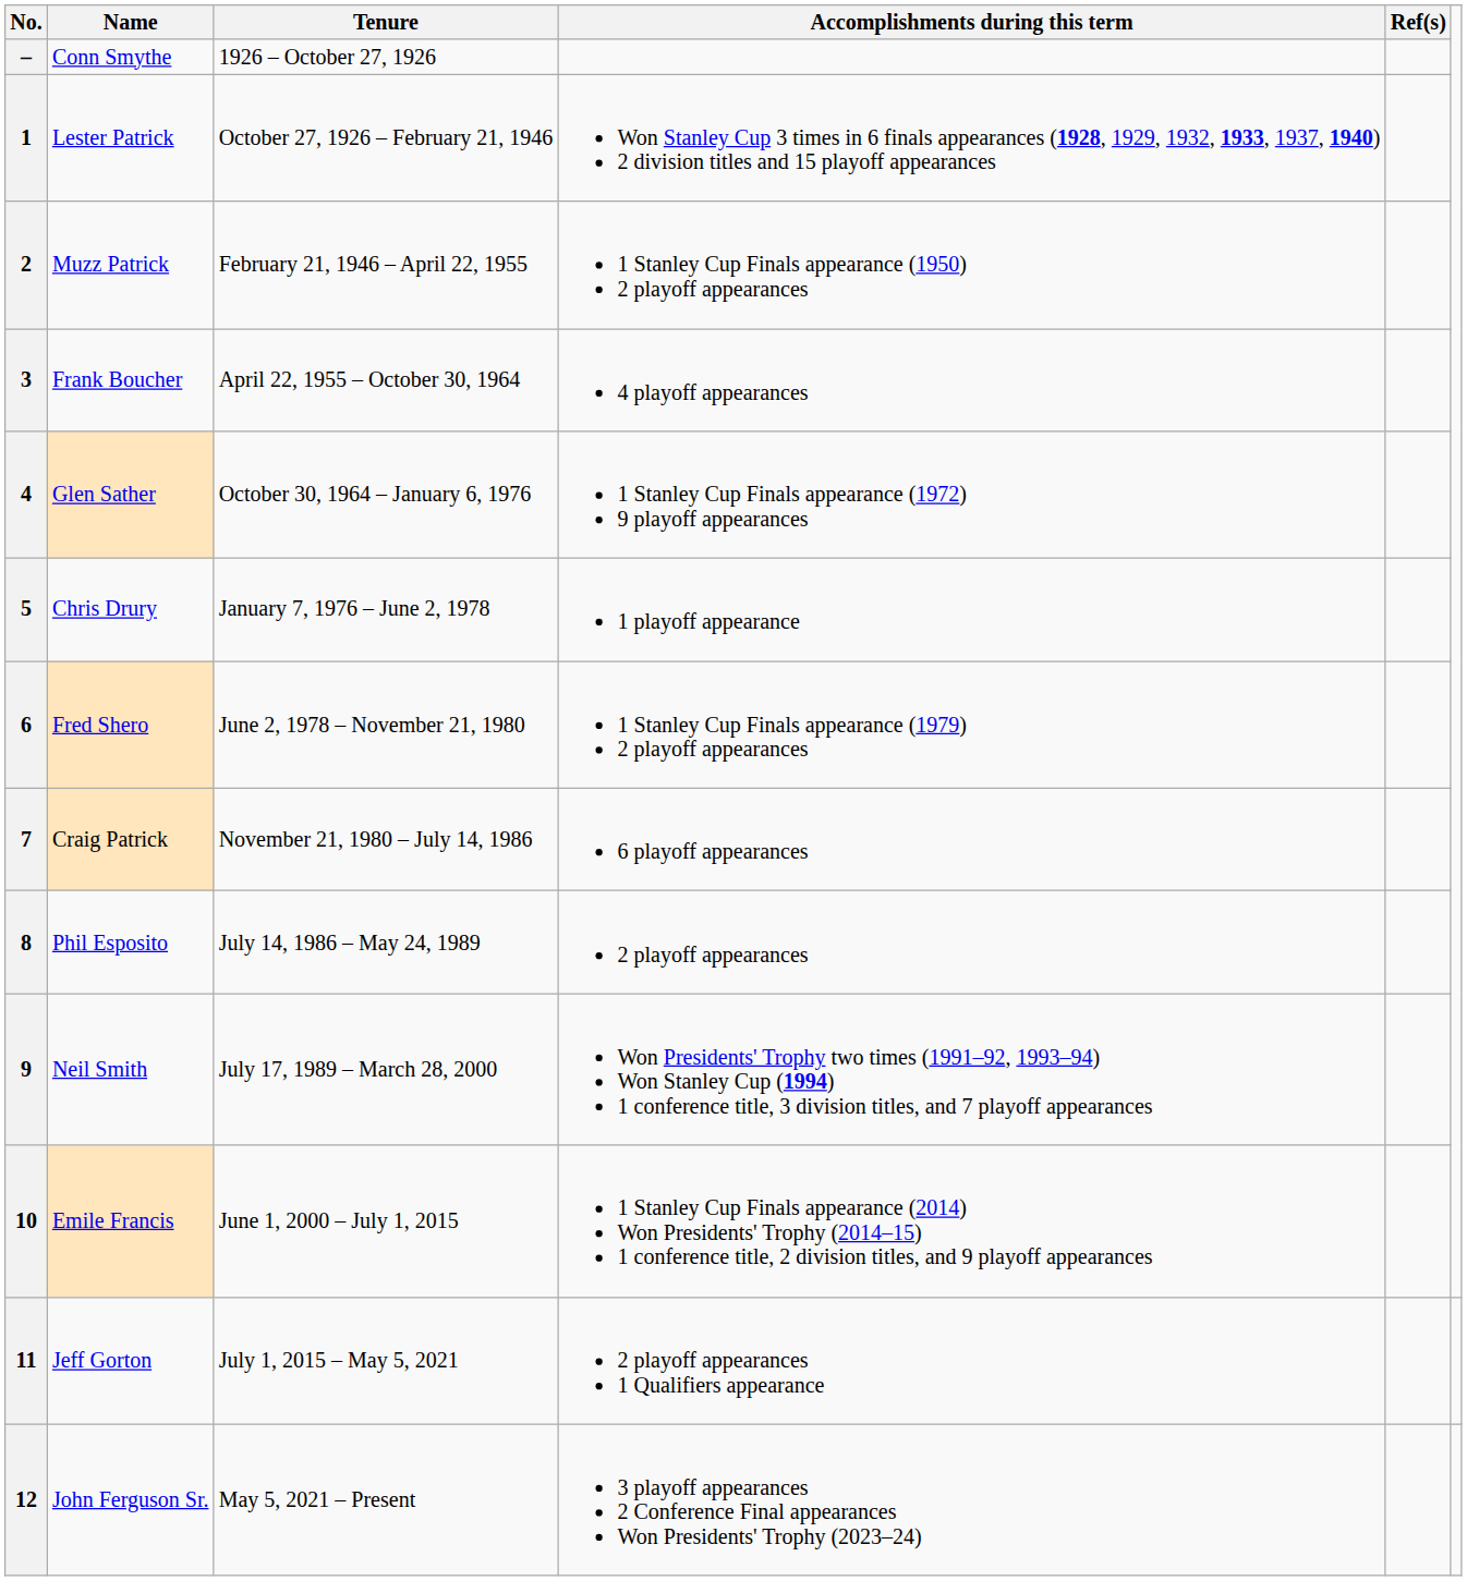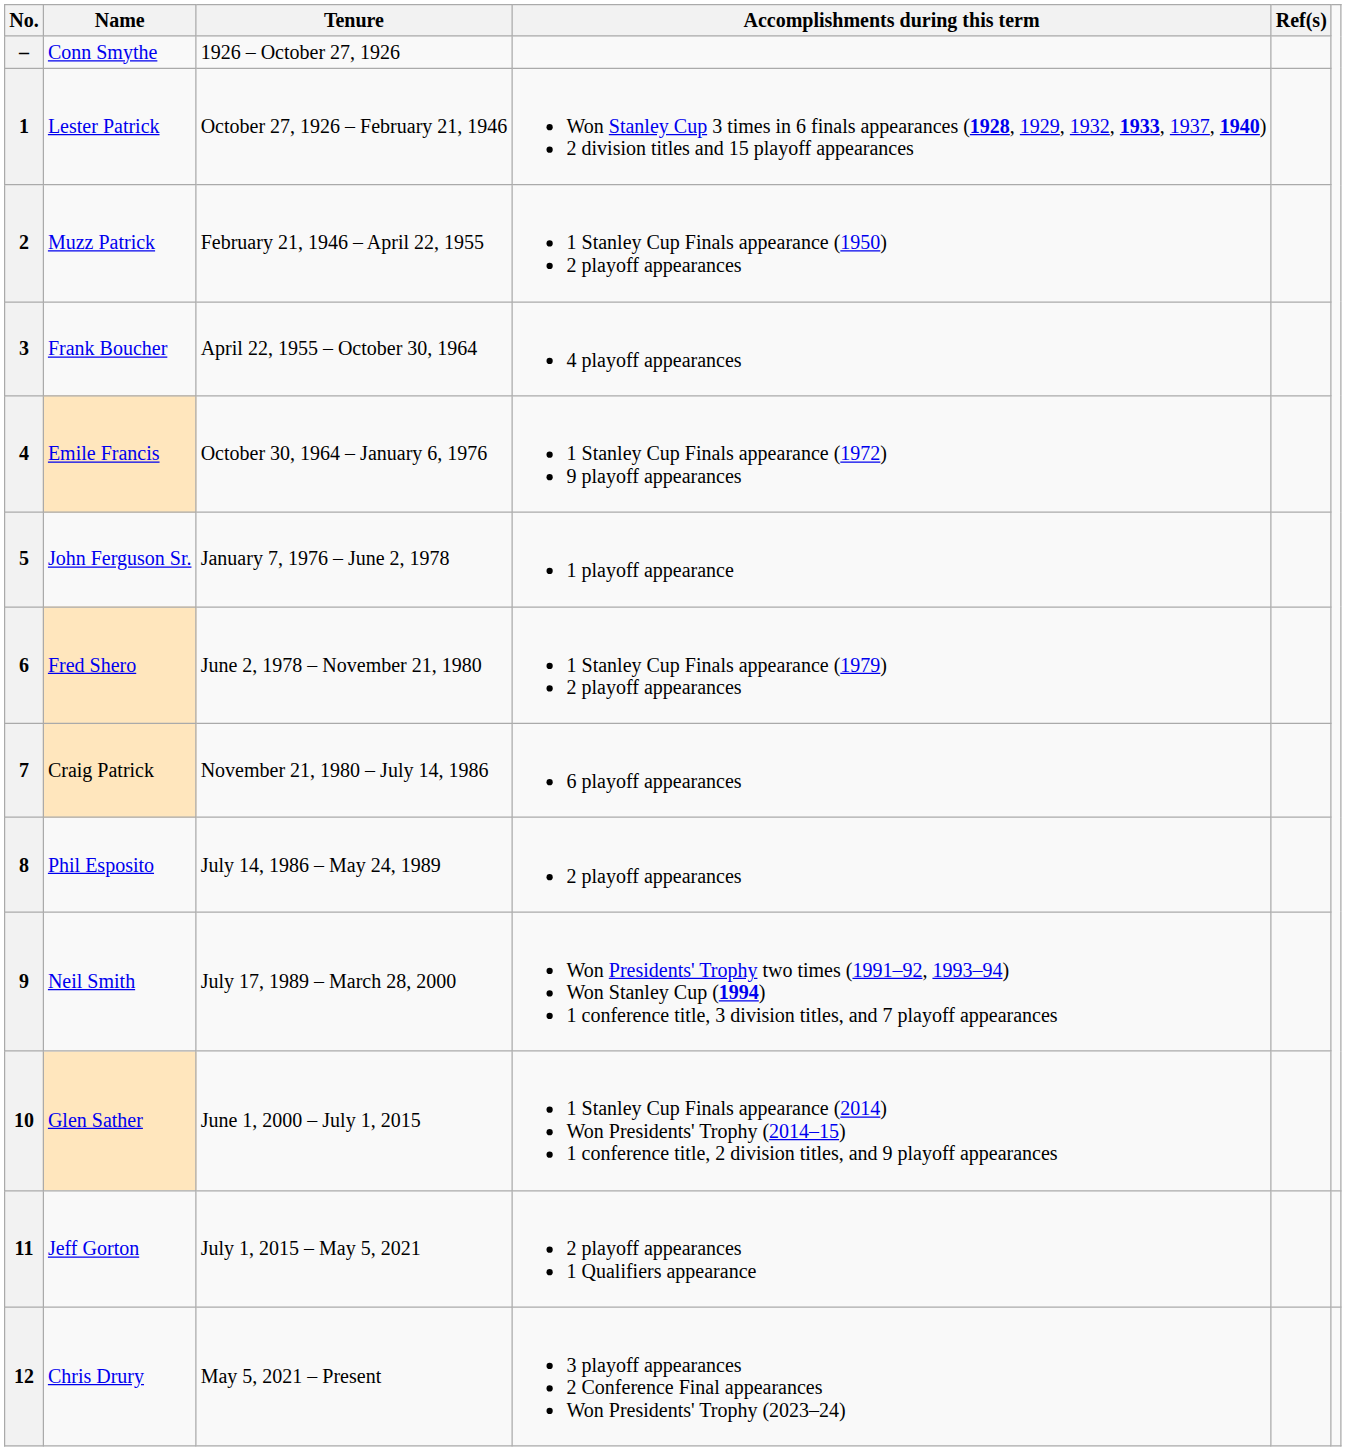 <table class="wikitable">
 <tr>
 <th scope="col">No.</th>
 <th scope="col">Name</th>
 <th scope="col">Tenure</th>
 <th scope="col">Accomplishments during this term</th>
 <th scope="col">Ref(s)</th>
 </tr>
 <tr>
 <th scope="row">–</th>
 <td><a href='#'>Conn Smythe</a></td>
 <td>1926 – October 27, 1926</td>
 <td></td>
 <td></td>
 </tr>
 <tr>
 <th scope="row">1</th>
 <td><a href='#'>Lester Patrick</a></td>
 <td>October 27, 1926 – February 21, 1946</td>
 <td><br><ul><li>Won <a href='#'>Stanley Cup</a> 3 times in 6 finals appearances (<strong><a href='#'>1928</a></strong>, <a href='#'>1929</a>, <a href='#'>1932</a>, <strong><a href='#'>1933</a></strong>, <a href='#'>1937</a>, <strong><a href='#'>1940</a></strong>)</li><li>2 division titles and 15 playoff appearances</li></ul></td>
 <td></td>
 </tr>
 <tr>
 <th scope="row">2</th>
 <td><a href='#'>Muzz Patrick</a></td>
 <td>February 21, 1946 – April 22, 1955</td>
 <td><br><ul><li>1 Stanley Cup Finals appearance (<a href='#'>1950</a>)</li><li>2 playoff appearances</li></ul></td>
 <td></td>
 </tr>
 <tr>
 <th scope="row">3</th>
 <td><a href='#'>Frank Boucher</a></td>
 <td>April 22, 1955 – October 30, 1964</td>
 <td><br><ul><li>4 playoff appearances</li></ul></td>
 <td></td>
 </tr>
 <tr>
 <th scope="row">4</th>
-<td style="background: #FFE6BD;"><a href='#'>Glen Sather</a></td>
+<td style="background: #FFE6BD;"><a href='#'>Emile Francis</a></td>
 <td>October 30, 1964 – January 6, 1976</td>
 <td><br><ul><li>1 Stanley Cup Finals appearance (<a href='#'>1972</a>)</li><li>9 playoff appearances</li></ul></td>
 <td></td>
 </tr>
 <tr>
 <th scope="row">5</th>
-<td><a href='#'>Chris Drury</a></td>
+<td><a href='#'>John Ferguson Sr.</a></td>
 <td>January 7, 1976 – June 2, 1978</td>
 <td><br><ul><li>1 playoff appearance</li></ul></td>
 <td></td>
 </tr>
 <tr>
 <th scope="row">6</th>
 <td style="background: #FFE6BD;"><a href='#'>Fred Shero</a></td>
 <td>June 2, 1978 – November 21, 1980</td>
 <td><br><ul><li>1 Stanley Cup Finals appearance (<a href='#'>1979</a>)</li><li>2 playoff appearances</li></ul></td>
 <td></td>
 </tr>
 <tr>
 <th scope="row">7</th>
 <td style="background: #FFE6BD;">Craig Patrick</td>
 <td>November 21, 1980 – July 14, 1986</td>
 <td><br><ul><li>6 playoff appearances</li></ul></td>
 <td></td>
 </tr>
 <tr>
 <th scope="row">8</th>
 <td><a href='#'>Phil Esposito</a></td>
 <td>July 14, 1986 – May 24, 1989</td>
 <td><br><ul><li>2 playoff appearances</li></ul></td>
 <td></td>
 </tr>
 <tr>
 <th scope="row">9</th>
 <td><a href='#'>Neil Smith</a></td>
 <td>July 17, 1989 – March 28, 2000</td>
 <td><br><ul><li>Won <a href='#'>Presidents' Trophy</a> two times (<a href='#'>1991–92</a>, <a href='#'>1993–94</a>)</li><li>Won Stanley Cup (<strong><a href='#'>1994</a></strong>)</li><li>1 conference title, 3 division titles, and 7 playoff appearances</li></ul></td>
 <td></td>
 </tr>
 <tr>
 <th scope="row">10</th>
-<td style="background: #FFE6BD;"><a href='#'>Emile Francis</a></td>
+<td style="background: #FFE6BD;"><a href='#'>Glen Sather</a></td>
 <td>June 1, 2000 – July 1, 2015</td>
 <td><br><ul><li>1 Stanley Cup Finals appearance (<a href='#'>2014</a>)</li><li>Won Presidents' Trophy (<a href='#'>2014–15</a>)</li><li>1 conference title, 2 division titles, and 9 playoff appearances</li></ul></td>
 <td></td>
 </tr>
 <tr>
 <th scope="row">11</th>
 <td><a href='#'>Jeff Gorton</a></td>
 <td>July 1, 2015 – May 5, 2021</td>
 <td><br><ul><li>2 playoff appearances</li><li>1 Qualifiers appearance</li></ul></td>
 <td></td>
 <td></td>
 </tr>
 <tr>
 <th scope="row">12</th>
-<td><a href='#'>John Ferguson Sr.</a></td>
+<td><a href='#'>Chris Drury</a></td>
 <td>May 5, 2021 – Present</td>
 <td><br><ul><li>3 playoff appearances</li><li>2 Conference Final appearances</li><li>Won Presidents' Trophy (2023–24)</li></ul></td>
 <td></td>
 </tr>
 </table>
